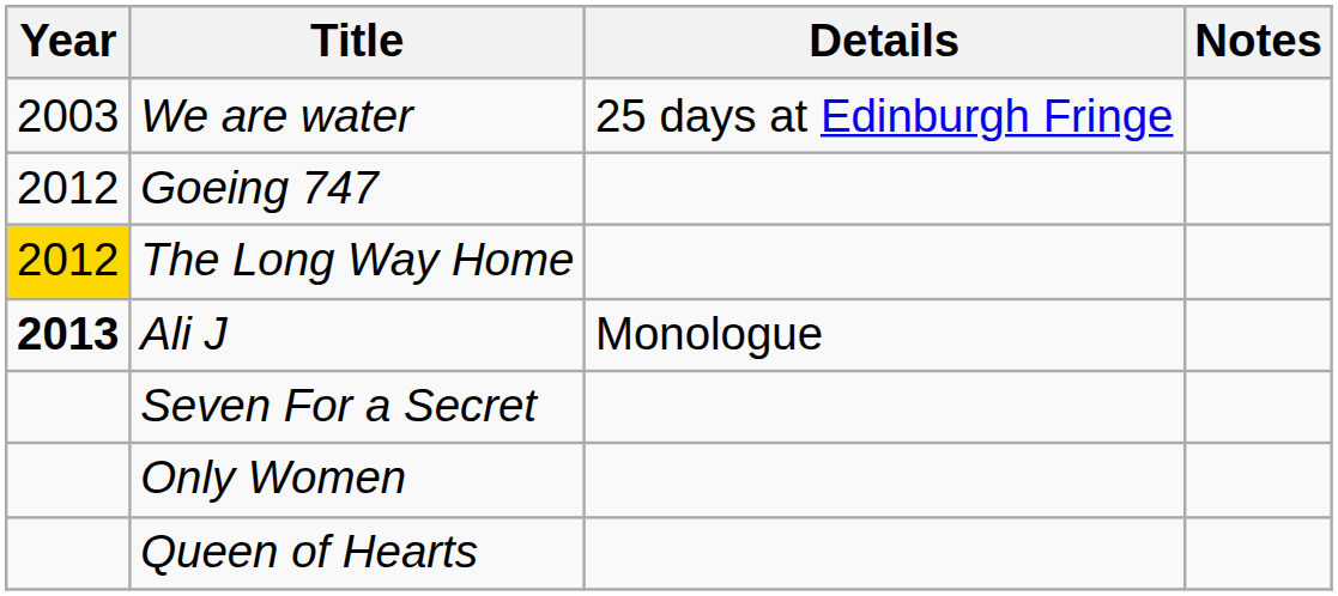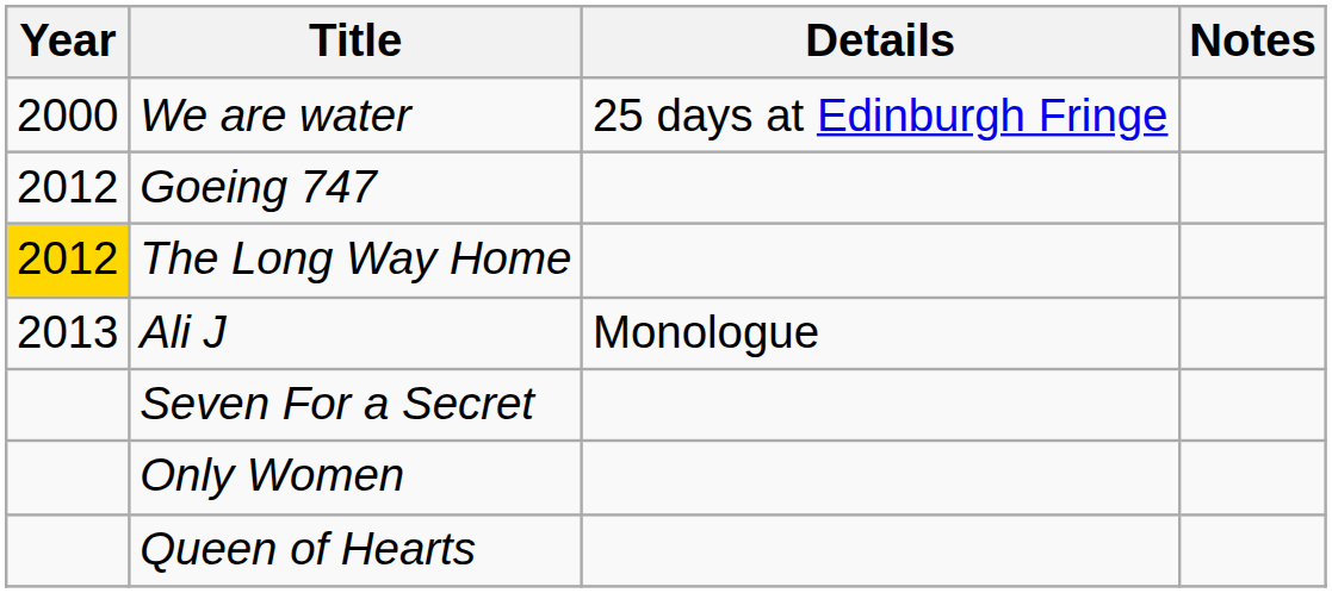 <table class="wikitable">
 <tr>
 <th>Year</th>
 <th>Title</th>
 <th>Details</th>
 <th>Notes</th>
 </tr>
 <tr>
-<td>2003</td>
+<td>2000</td>
 <td><em>We are water</em></td>
 <td>25 days at <a href='#'>Edinburgh Fringe</a></td>
 <td></td>
 </tr>
 <tr>
 <td>2012</td>
 <td><em>Goeing 747</em></td>
 <td></td>
 <td></td>
 </tr>
 <tr>
 <td style="background: gold;">2012</td>
 <td><em>The Long Way Home</em></td>
 <td></td>
 <td></td>
 </tr>
 <tr>
-<td><strong>2013</strong></td>
+<td>2013</td>
 <td><em>Ali J</em></td>
 <td>Monologue</td>
 <td></td>
 </tr>
 <tr>
 <td></td>
 <td><em>Seven For a Secret</em></td>
 <td></td>
 <td></td>
 </tr>
 <tr>
 <td></td>
 <td><em>Only Women</em></td>
 <td></td>
 <td></td>
 </tr>
 <tr>
 <td></td>
 <td><em>Queen of Hearts</em></td>
 <td></td>
 <td></td>
 </tr>
 </table>
